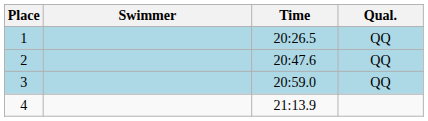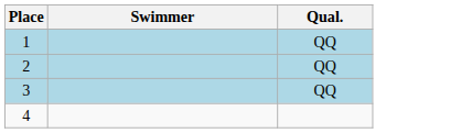 <table class=wikitable style="text-align:center">
 <tr>
 <th>Place</th>
 <th width=230>Swimmer</th>
-<th width=90>Time</th>
 <th width=90>Qual.</th>
 </tr>
 <tr bgcolor=lightblue>
 <td>1</td>
 <td align=left></td>
-<td>20:26.5</td>
 <td>QQ</td>
 </tr>
 <tr bgcolor=lightblue>
 <td>2</td>
 <td align=left></td>
-<td>20:47.6</td>
 <td>QQ</td>
 </tr>
 <tr bgcolor=lightblue>
 <td>3</td>
 <td align=left></td>
-<td>20:59.0</td>
 <td>QQ</td>
 </tr>
 <tr>
 <td>4</td>
 <td align=left></td>
-<td>21:13.9</td>
 <td></td>
 </tr>
 </table>
